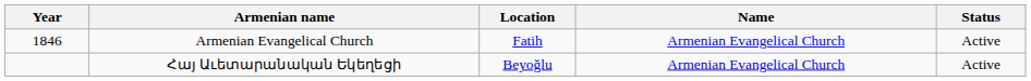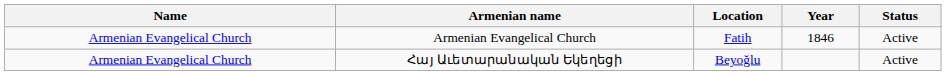 <table class="wikitable sortable" style="font-size:0.90em; width:70em; text-align:center; float: ">
 <tr>
-<th style="width:8em;">Year</th>
+<th style="width:40em;">Name</th>
 <th style="width:40em;">Armenian name</th>
 <th style="width:8em;">Location</th>
-<th style="width:40em;">Name</th>
+<th style="width:8em;">Year</th>
 <th style="width:8em;">Status</th>
 </tr>
 <tr>
-<td align="center">1846</td>
+<td align="center"><a href='#'>Armenian Evangelical Church</a></td>
 <td align="center">Armenian Evangelical Church</td>
 <td align="center"><a href='#'>Fatih</a></td>
-<td align="center"><a href='#'>Armenian Evangelical Church</a></td>
+<td align="center">1846</td>
 <td align="center">Active</td>
 </tr>
 <tr>
-<td align="center"></td>
+<td align="center"><a href='#'>Armenian Evangelical Church</a></td>
 <td align="center">Հայ Աւետարանական Եկեղեցի</td>
 <td align="center"><a href='#'>Beyoğlu</a></td>
-<td align="center"><a href='#'>Armenian Evangelical Church</a></td>
+<td align="center"></td>
 <td align="center">Active</td>
 </tr>
 </table>
